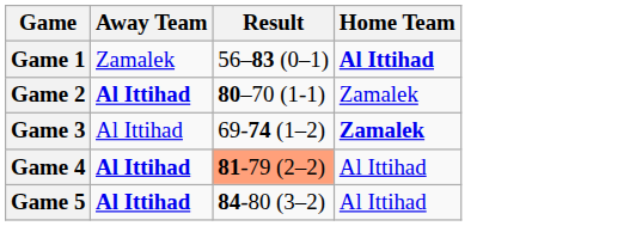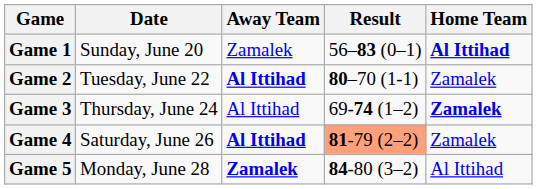 <table class="wikitable plainrowheaders">
 <tr>
 <th scope="col">Game</th>
+<th scope="col">Date</th>
 <th scope="col">Away Team</th>
 <th scope="col">Result</th>
 <th scope="col">Home Team</th>
 </tr>
 <tr>
 <th scope="row">Game 1</th>
+<td>Sunday, June 20</td>
 <td><a href='#'>Zamalek</a></td>
 <td>56–<strong>83</strong> (0–1)</td>
 <td><strong><a href='#'>Al Ittihad</a></strong></td>
 </tr>
 <tr>
 <th scope="row">Game 2</th>
+<td>Tuesday, June 22</td>
 <td><strong><a href='#'>Al Ittihad</a></strong></td>
 <td><strong>80</strong>–70 (1-1)</td>
 <td><a href='#'>Zamalek</a></td>
 </tr>
 <tr>
 <th scope="row">Game 3</th>
+<td>Thursday, June 24</td>
 <td><a href='#'>Al Ittihad</a></td>
 <td>69-<strong>74</strong> (1–2)</td>
 <td><strong><a href='#'>Zamalek</a></strong></td>
 </tr>
 <tr>
 <th scope="row">Game 4</th>
+<td>Saturday, June 26</td>
 <td><strong><a href='#'>Al Ittihad</a></strong></td>
 <td style="background: lightsalmon;"><strong>81</strong>-79 (2–2)</td>
-<td><a href='#'>Al Ittihad</a></td>
+<td><a href='#'>Zamalek</a></td>
 </tr>
 <tr>
 <th scope="row">Game 5</th>
-<td><strong><a href='#'>Al Ittihad</a></strong></td>
+<td>Monday, June 28</td>
+<td><strong><a href='#'>Zamalek</a></strong></td>
 <td><strong>84</strong>-80 (3–2)</td>
 <td><a href='#'>Al Ittihad</a></td>
 </tr>
 </table>
